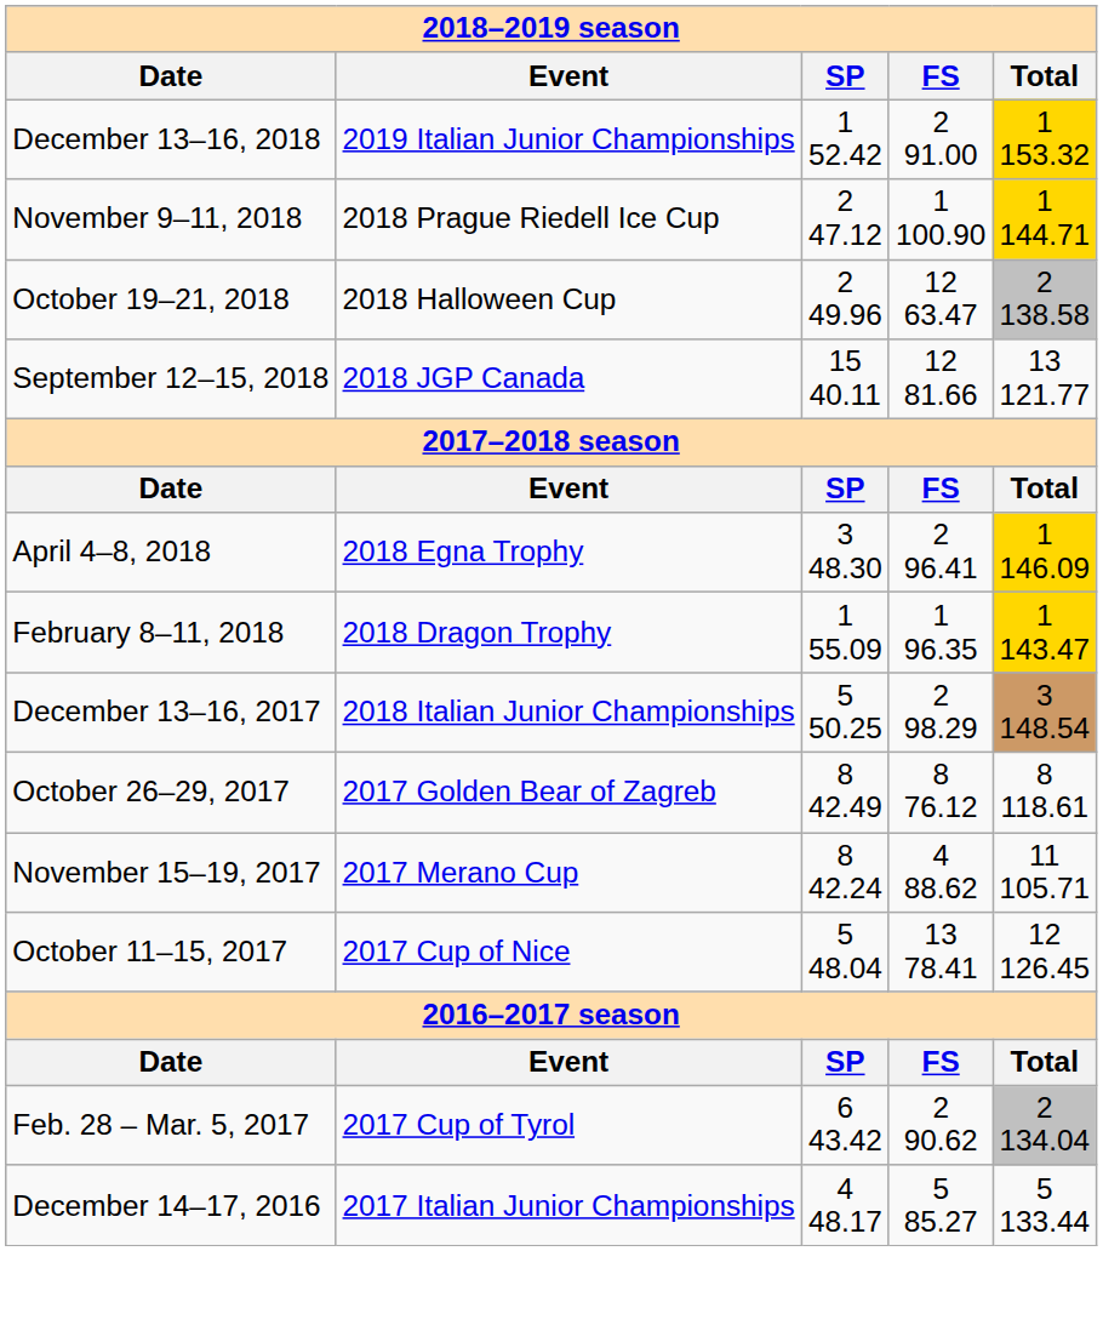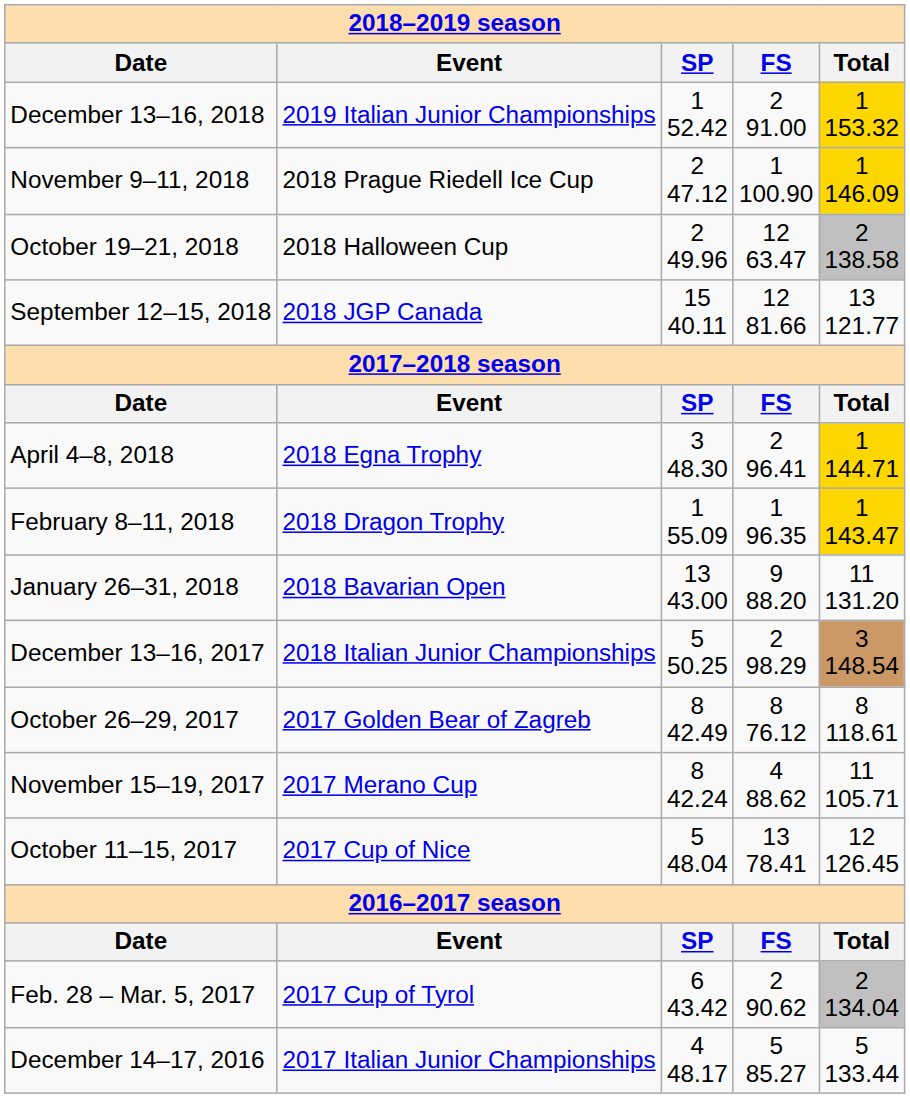 <table class="wikitable">
 <tr>
 <td style="background-color: #ffdead; " colspan=5 align=center><a href='#'><strong>2018–2019 season</strong></a></td>
 </tr>
 <tr>
 <th>Date</th>
 <th>Event</th>
 <th><a href='#'>SP</a></th>
 <th><a href='#'>FS</a></th>
 <th>Total</th>
 </tr>
 <tr>
 <td>December 13–16, 2018</td>
 <td><a href='#'>2019 Italian Junior Championships</a></td>
 <td align=center>1 <br> 52.42</td>
 <td align=center>2 <br> 91.00</td>
 <td align=center bgcolor=gold>1 <br> 153.32</td>
 </tr>
 <tr>
 <td>November 9–11, 2018</td>
 <td>2018 Prague Riedell Ice Cup</td>
 <td align=center>2 <br> 47.12</td>
 <td align=center>1 <br> 100.90</td>
-<td align=center bgcolor=gold>1 <br> 144.71</td>
+<td align=center bgcolor=gold>1 <br> 146.09</td>
 </tr>
 <tr>
 <td>October 19–21, 2018</td>
 <td>2018 Halloween Cup</td>
 <td align=center>2 <br> 49.96</td>
 <td align=center>12 <br> 63.47</td>
 <td align=center bgcolor=silver>2 <br> 138.58</td>
 </tr>
 <tr>
 <td>September 12–15, 2018</td>
 <td><a href='#'>2018 JGP Canada</a></td>
 <td align=center>15 <br> 40.11</td>
 <td align=center>12 <br> 81.66</td>
 <td align=center>13 <br> 121.77</td>
 </tr>
 <tr>
 <td style="background-color: #ffdead; " colspan=5 align=center><a href='#'><strong>2017–2018 season</strong></a></td>
 </tr>
 <tr>
 <th>Date</th>
 <th>Event</th>
 <th><a href='#'>SP</a></th>
 <th><a href='#'>FS</a></th>
 <th>Total</th>
 </tr>
 <tr>
 <td>April 4–8, 2018</td>
 <td><a href='#'>2018 Egna Trophy</a></td>
 <td align=center>3 <br> 48.30</td>
 <td align=center>2 <br> 96.41</td>
-<td align=center bgcolor=gold>1 <br> 146.09</td>
+<td align=center bgcolor=gold>1 <br> 144.71</td>
 </tr>
 <tr>
 <td>February 8–11, 2018</td>
 <td><a href='#'>2018 Dragon Trophy</a></td>
 <td align=center>1 <br> 55.09</td>
 <td align=center>1 <br> 96.35</td>
 <td align=center bgcolor=gold>1 <br> 143.47</td>
+</tr>
+<tr>
+<td>January 26–31, 2018</td>
+<td><a href='#'>2018 Bavarian Open</a></td>
+<td align=center>13 <br> 43.00</td>
+<td align=center>9 <br> 88.20</td>
+<td align=center>11 <br> 131.20</td>
 </tr>
 <tr>
 <td>December 13–16, 2017</td>
 <td><a href='#'>2018 Italian Junior Championships</a></td>
 <td align=center>5 <br> 50.25</td>
 <td align=center>2 <br> 98.29</td>
 <td align=center bgcolor=cc9966>3 <br> 148.54</td>
 </tr>
 <tr>
 <td>October 26–29, 2017</td>
 <td><a href='#'>2017 Golden Bear of Zagreb</a></td>
 <td align=center>8 <br> 42.49</td>
 <td align=center>8 <br> 76.12</td>
 <td align=center>8 <br> 118.61</td>
 </tr>
 <tr>
 <td>November 15–19, 2017</td>
 <td><a href='#'>2017 Merano Cup</a></td>
 <td align=center>8 <br> 42.24</td>
 <td align=center>4 <br> 88.62</td>
 <td align=center>11 <br> 105.71</td>
 </tr>
 <tr>
 <td>October 11–15, 2017</td>
 <td><a href='#'>2017 Cup of Nice</a></td>
 <td align=center>5 <br> 48.04</td>
 <td align=center>13 <br> 78.41</td>
 <td align=center>12 <br> 126.45</td>
 </tr>
 <tr>
 <td style="background-color: #ffdead; " colspan=5 align=center><a href='#'><strong>2016–2017 season</strong></a></td>
 </tr>
 <tr>
 <th>Date</th>
 <th>Event</th>
 <th><a href='#'>SP</a></th>
 <th><a href='#'>FS</a></th>
 <th>Total</th>
 </tr>
 <tr>
 <td>Feb. 28 – Mar. 5, 2017</td>
 <td><a href='#'>2017 Cup of Tyrol</a></td>
 <td align=center>6 <br> 43.42</td>
 <td align=center>2 <br> 90.62</td>
 <td align=center bgcolor=silver>2 <br> 134.04</td>
 </tr>
 <tr>
 <td>December 14–17, 2016</td>
 <td><a href='#'>2017 Italian Junior Championships</a></td>
 <td align=center>4 <br> 48.17</td>
 <td align=center>5 <br> 85.27</td>
 <td align=center>5 <br> 133.44</td>
 </tr>
 </table>
